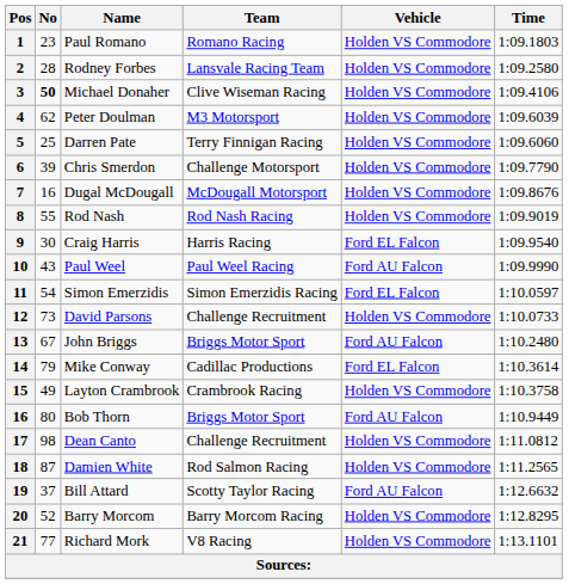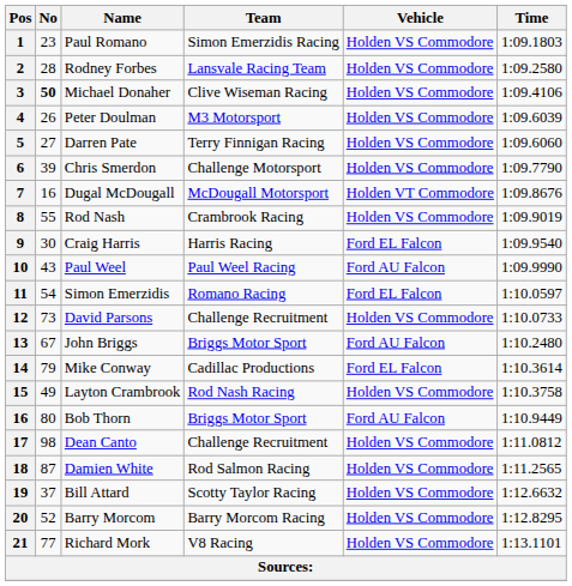 <table class="wikitable" style="font-size: 85%;">
 <tr>
 <th>Pos</th>
 <th>No</th>
 <th>Name</th>
 <th>Team</th>
 <th>Vehicle</th>
 <th>Time</th>
 </tr>
 <tr>
 <th>1</th>
 <td align=center>23</td>
 <td> Paul Romano</td>
-<td><a href='#'>Romano Racing</a></td>
+<td>Simon Emerzidis Racing</td>
 <td><a href='#'>Holden VS Commodore</a></td>
 <td>1:09.1803</td>
 </tr>
 <tr>
 <th>2</th>
 <td align=center>28</td>
 <td> Rodney Forbes</td>
 <td><a href='#'>Lansvale Racing Team</a></td>
 <td><a href='#'>Holden VS Commodore</a></td>
 <td>1:09.2580</td>
 </tr>
 <tr>
 <th>3</th>
 <td align=center><strong>50</strong></td>
 <td> Michael Donaher</td>
 <td>Clive Wiseman Racing</td>
 <td><a href='#'>Holden VS Commodore</a></td>
 <td>1:09.4106</td>
 </tr>
 <tr>
 <th>4</th>
-<td align=center>62</td>
+<td align=center>26</td>
 <td> Peter Doulman</td>
 <td><a href='#'>M3 Motorsport</a></td>
 <td><a href='#'>Holden VS Commodore</a></td>
 <td>1:09.6039</td>
 </tr>
 <tr>
 <th>5</th>
-<td align=center>25</td>
+<td align=center>27</td>
 <td> Darren Pate</td>
 <td>Terry Finnigan Racing</td>
 <td><a href='#'>Holden VS Commodore</a></td>
 <td>1:09.6060</td>
 </tr>
 <tr>
 <th>6</th>
 <td align=center>39</td>
 <td> Chris Smerdon</td>
 <td>Challenge Motorsport</td>
 <td><a href='#'>Holden VS Commodore</a></td>
 <td>1:09.7790</td>
 </tr>
 <tr>
 <th>7</th>
 <td align=center>16</td>
 <td> Dugal McDougall</td>
 <td><a href='#'>McDougall Motorsport</a></td>
-<td><a href='#'>Holden VS Commodore</a></td>
+<td><a href='#'>Holden VT Commodore</a></td>
 <td>1:09.8676</td>
 </tr>
 <tr>
 <th>8</th>
 <td align=center>55</td>
 <td> Rod Nash</td>
-<td><a href='#'>Rod Nash Racing</a></td>
+<td>Crambrook Racing</td>
 <td><a href='#'>Holden VS Commodore</a></td>
 <td>1:09.9019</td>
 </tr>
 <tr>
 <th>9</th>
 <td align=center>30</td>
 <td> Craig Harris</td>
 <td>Harris Racing</td>
 <td><a href='#'>Ford EL Falcon</a></td>
 <td>1:09.9540</td>
 </tr>
 <tr>
 <th>10</th>
 <td align=center>43</td>
 <td> <a href='#'>Paul Weel</a></td>
 <td><a href='#'>Paul Weel Racing</a></td>
 <td><a href='#'>Ford AU Falcon</a></td>
 <td>1:09.9990</td>
 </tr>
 <tr>
 <th>11</th>
 <td align=center>54</td>
 <td> Simon Emerzidis</td>
-<td>Simon Emerzidis Racing</td>
+<td><a href='#'>Romano Racing</a></td>
 <td><a href='#'>Ford EL Falcon</a></td>
 <td>1:10.0597</td>
 </tr>
 <tr>
 <th>12</th>
 <td align=center>73</td>
 <td> <a href='#'>David Parsons</a></td>
 <td>Challenge Recruitment</td>
 <td><a href='#'>Holden VS Commodore</a></td>
 <td>1:10.0733</td>
 </tr>
 <tr>
 <th>13</th>
 <td align=center>67</td>
 <td> John Briggs</td>
 <td><a href='#'>Briggs Motor Sport</a></td>
 <td><a href='#'>Ford AU Falcon</a></td>
 <td>1:10.2480</td>
 </tr>
 <tr>
 <th>14</th>
 <td align=center>79</td>
 <td> Mike Conway</td>
 <td>Cadillac Productions</td>
 <td><a href='#'>Ford EL Falcon</a></td>
 <td>1:10.3614</td>
 </tr>
 <tr>
 <th>15</th>
 <td align=center>49</td>
 <td> Layton Crambrook</td>
-<td>Crambrook Racing</td>
+<td><a href='#'>Rod Nash Racing</a></td>
 <td><a href='#'>Holden VS Commodore</a></td>
 <td>1:10.3758</td>
 </tr>
 <tr>
 <th>16</th>
 <td align=center>80</td>
 <td> Bob Thorn</td>
 <td><a href='#'>Briggs Motor Sport</a></td>
 <td><a href='#'>Ford AU Falcon</a></td>
 <td>1:10.9449</td>
 </tr>
 <tr>
 <th>17</th>
 <td align=center>98</td>
 <td> <a href='#'>Dean Canto</a></td>
 <td>Challenge Recruitment</td>
 <td><a href='#'>Holden VS Commodore</a></td>
 <td>1:11.0812</td>
 </tr>
 <tr>
 <th>18</th>
 <td align=center>87</td>
 <td> <a href='#'>Damien White</a></td>
 <td>Rod Salmon Racing</td>
 <td><a href='#'>Holden VS Commodore</a></td>
 <td>1:11.2565</td>
 </tr>
 <tr>
 <th>19</th>
 <td align=center>37</td>
 <td> Bill Attard</td>
 <td>Scotty Taylor Racing</td>
-<td><a href='#'>Ford AU Falcon</a></td>
+<td><a href='#'>Holden VS Commodore</a></td>
 <td>1:12.6632</td>
 </tr>
 <tr>
 <th>20</th>
 <td align=center>52</td>
 <td> Barry Morcom</td>
 <td>Barry Morcom Racing</td>
 <td><a href='#'>Holden VS Commodore</a></td>
 <td>1:12.8295</td>
 </tr>
 <tr>
 <th>21</th>
 <td align=center>77</td>
 <td> Richard Mork</td>
 <td>V8 Racing</td>
 <td><a href='#'>Holden VS Commodore</a></td>
 <td>1:13.1101</td>
 </tr>
 <tr>
 <th colspan="6">Sources:</th>
 </tr>
 <tr>
 </tr>
 </table>
